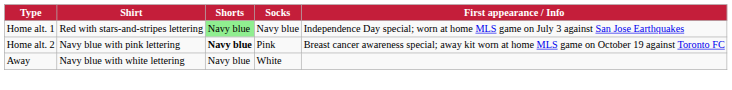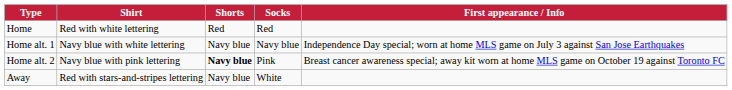 <table class="wikitable">
 <tr>
 <th style="background:#C41E3A; color:white; text-align:center;">Type</th>
 <th style="background:#C41E3A; color:white; text-align:center;">Shirt</th>
 <th style="background:#C41E3A; color:white; text-align:center;">Shorts</th>
 <th style="background:#C41E3A; color:white; text-align:center;">Socks</th>
 <th style="background:#C41E3A; color:white; text-align:center;">First appearance / Info</th>
 </tr>
 <tr>
+<td>Home</td>
+<td>Red with white lettering</td>
+<td>Red</td>
+<td>Red</td>
+<td></td>
+</tr>
+<tr>
 <td>Home alt. 1</td>
-<td>Red with stars-and-stripes lettering</td>
-<td style="background: lightgreen;">Navy blue</td>
+<td>Navy blue with white lettering</td>
+<td>Navy blue</td>
 <td>Navy blue</td>
 <td>Independence Day special; worn at home <a href='#'>MLS</a> game on July 3 against <a href='#'>San Jose Earthquakes</a></td>
 </tr>
 <tr>
 <td>Home alt. 2</td>
 <td>Navy blue with pink lettering</td>
 <td><strong>Navy blue</strong></td>
 <td>Pink</td>
 <td>Breast cancer awareness special; away kit worn at home <a href='#'>MLS</a> game on October 19 against <a href='#'>Toronto FC</a></td>
 </tr>
 <tr>
 <td>Away</td>
-<td>Navy blue with white lettering</td>
+<td>Red with stars-and-stripes lettering</td>
 <td>Navy blue</td>
 <td>White</td>
 <td></td>
 </tr>
 </table>
